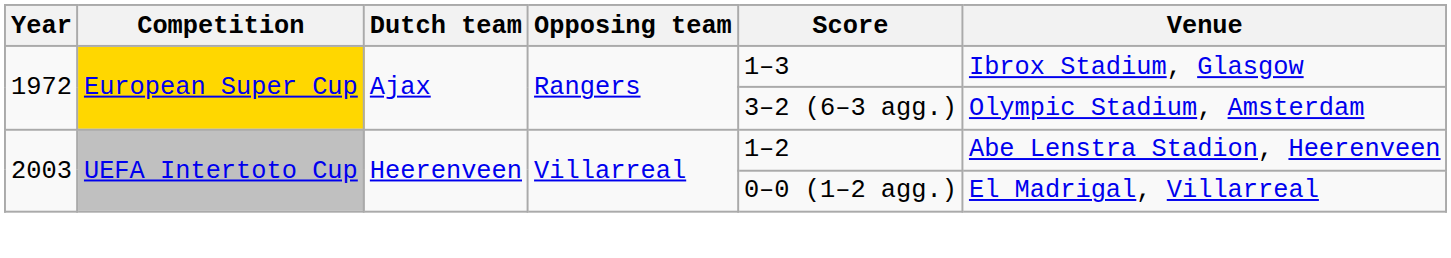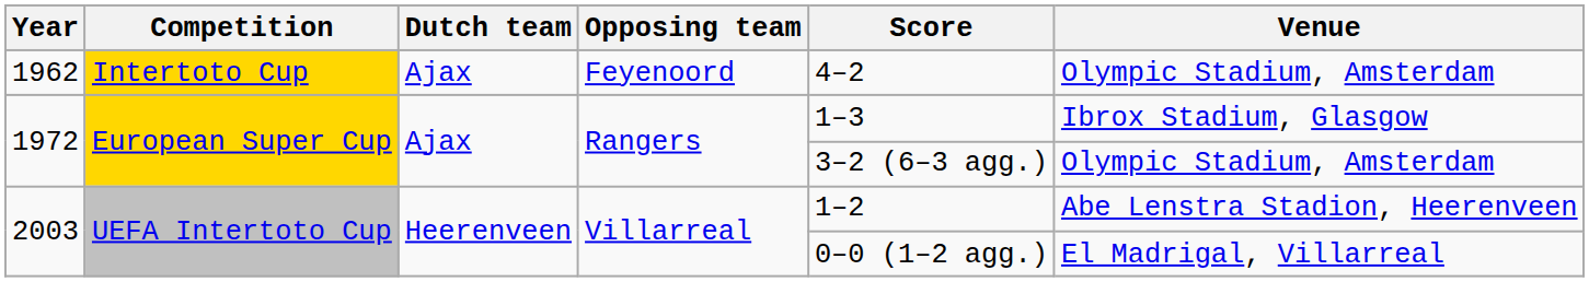 <table class="wikitable sortable">
 <tr>
 <th>Year</th>
 <th>Competition</th>
 <th> Dutch team</th>
 <th>Opposing team</th>
 <th>Score</th>
 <th>Venue</th>
+</tr>
+<tr>
+<td>1962</td>
+<td bgcolor=gold><a href='#'>Intertoto Cup</a></td>
+<td><a href='#'>Ajax</a></td>
+<td> <a href='#'>Feyenoord</a></td>
+<td>4–2</td>
+<td> <a href='#'>Olympic Stadium</a>, <a href='#'>Amsterdam</a></td>
 </tr>
 <tr>
 <td rowspan=2>1972</td>
 <td rowspan=2 bgcolor=gold><a href='#'>European Super Cup</a></td>
 <td rowspan=2><a href='#'>Ajax</a></td>
 <td rowspan=2> <a href='#'>Rangers</a></td>
 <td>1–3</td>
 <td> <a href='#'>Ibrox Stadium</a>, <a href='#'>Glasgow</a></td>
 </tr>
 <tr>
 <td>3–2 (6–3 agg.)</td>
 <td> <a href='#'>Olympic Stadium</a>, <a href='#'>Amsterdam</a></td>
 </tr>
 <tr>
 <td rowspan=2>2003</td>
 <td rowspan=2 bgcolor=silver><a href='#'>UEFA Intertoto Cup</a></td>
 <td rowspan=2><a href='#'>Heerenveen</a></td>
 <td rowspan=2> <a href='#'>Villarreal</a></td>
 <td>1–2</td>
 <td> <a href='#'>Abe Lenstra Stadion</a>, <a href='#'>Heerenveen</a></td>
 </tr>
 <tr>
 <td>0–0 (1–2 agg.)</td>
 <td> <a href='#'>El Madrigal</a>, <a href='#'>Villarreal</a></td>
 </tr>
 </table>
